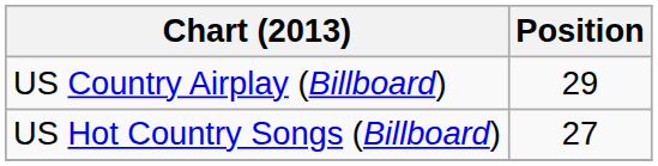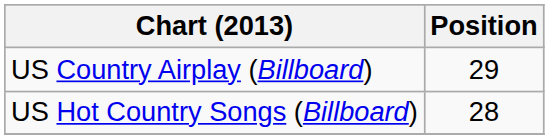 <table class="wikitable sortable">
 <tr>
 <th scope="col">Chart (2013)</th>
 <th scope="col">Position</th>
 </tr>
 <tr>
 <td>US <a href='#'>Country Airplay</a> (<em><a href='#'>Billboard</a></em>)</td>
 <td align="center">29</td>
 </tr>
 <tr>
 <td>US <a href='#'>Hot Country Songs</a> (<em><a href='#'>Billboard</a></em>)</td>
-<td align="center">27</td>
+<td align="center">28</td>
 </tr>
 <tr>
 </tr>
 </table>
